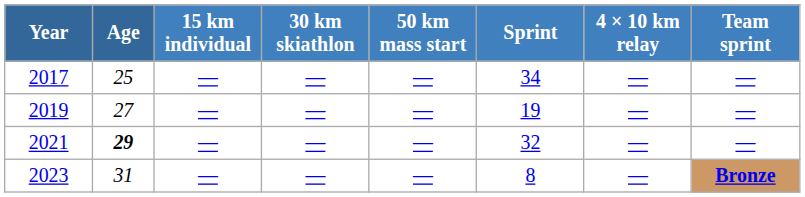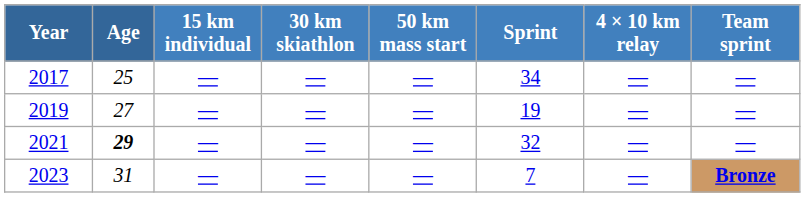 <table class="wikitable" style="font-size:95%; text-align:center; border:grey solid 1px; border-collapse:collapse; background:#ffffff;">
 <tr>
 <th style="background-color:#369; color:white; width:60px;"> Year </th>
 <th style="background-color:#369; color:white; width:40px;"> Age </th>
 <th style="background-color:#4180be; color:white; width:75px;"> 15 km <br> individual </th>
 <th style="background-color:#4180be; color:white; width:75px;"> 30 km <br> skiathlon </th>
 <th style="background-color:#4180be; color:white; width:75px;"> 50 km <br> mass start </th>
 <th style="background-color:#4180be; color:white; width:75px;"> Sprint </th>
 <th style="background-color:#4180be; color:white; width:75px;"> 4 × 10 km <br> relay </th>
 <th style="background-color:#4180be; color:white; width:75px;"> Team <br> sprint </th>
 </tr>
 <tr>
 <td><a href='#'>2017</a></td>
 <td><em>25</em></td>
 <td><a href='#'>—</a></td>
 <td><a href='#'>—</a></td>
 <td><a href='#'>—</a></td>
 <td><a href='#'>34</a></td>
 <td><a href='#'>—</a></td>
 <td><a href='#'>—</a></td>
 </tr>
 <tr>
 <td><a href='#'>2019</a></td>
 <td><em>27</em></td>
 <td><a href='#'>—</a></td>
 <td><a href='#'>—</a></td>
 <td><a href='#'>—</a></td>
 <td><a href='#'>19</a></td>
 <td><a href='#'>—</a></td>
 <td><a href='#'>—</a></td>
 </tr>
 <tr>
 <td><a href='#'>2021</a></td>
 <td><strong><em>29</em></strong></td>
 <td><a href='#'>—</a></td>
 <td><a href='#'>—</a></td>
 <td><a href='#'>—</a></td>
 <td><a href='#'>32</a></td>
 <td><a href='#'>—</a></td>
 <td><a href='#'>—</a></td>
 </tr>
 <tr>
 <td><a href='#'>2023</a></td>
 <td><em>31</em></td>
 <td><a href='#'>—</a></td>
 <td><a href='#'>—</a></td>
 <td><a href='#'>—</a></td>
-<td><a href='#'>8</a></td>
+<td><a href='#'>7</a></td>
 <td><a href='#'>—</a></td>
 <td bgcolor=cc9966><a href='#'><strong>Bronze</strong></a></td>
 </tr>
 </table>
